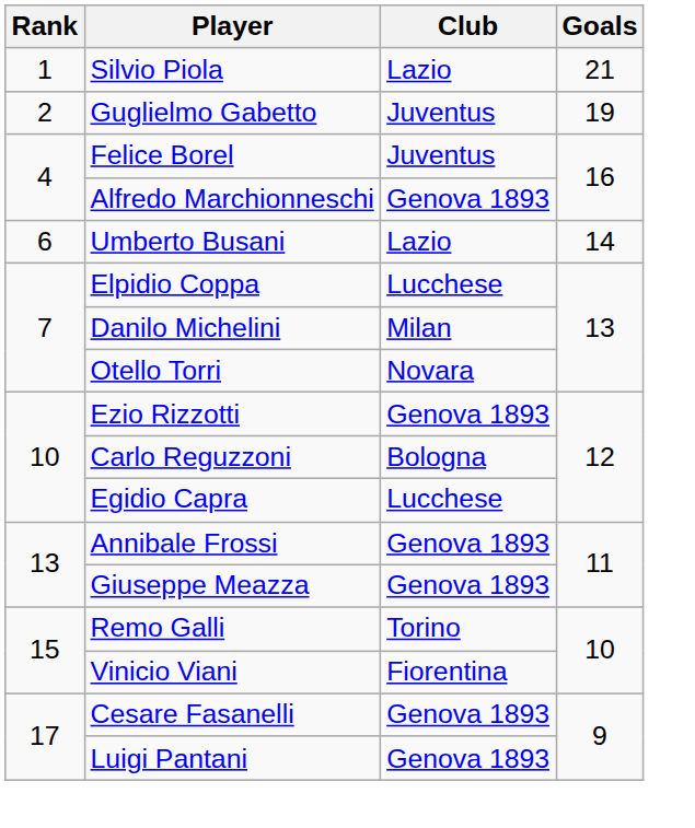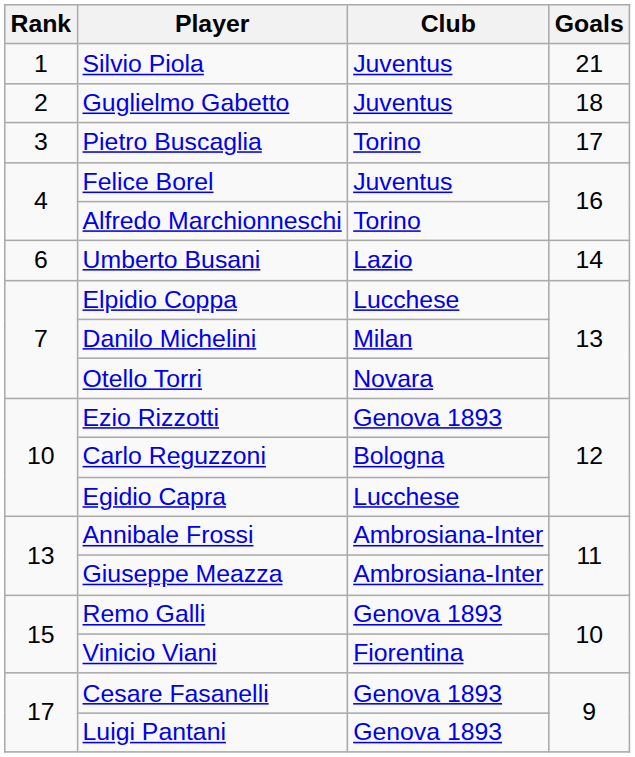 <table class="wikitable" style="text-align:center">
 <tr>
 <th>Rank</th>
 <th>Player</th>
 <th>Club</th>
 <th>Goals</th>
 </tr>
 <tr>
 <td>1</td>
 <td align="left"> <a href='#'>Silvio Piola</a></td>
-<td align="left"><a href='#'>Lazio</a></td>
+<td align="left"><a href='#'>Juventus</a></td>
 <td>21</td>
 </tr>
 <tr>
 <td>2</td>
 <td align="left"> <a href='#'>Guglielmo Gabetto</a></td>
 <td align="left"><a href='#'>Juventus</a></td>
-<td>19</td>
+<td>18</td>
+</tr>
+<tr>
+<td>3</td>
+<td align="left"> <a href='#'>Pietro Buscaglia</a></td>
+<td align="left"><a href='#'>Torino</a></td>
+<td>17</td>
 </tr>
 <tr>
 <td rowspan="2">4</td>
 <td align="left"> <a href='#'>Felice Borel</a></td>
 <td align="left"><a href='#'>Juventus</a></td>
 <td rowspan="2">16</td>
 </tr>
 <tr>
 <td align="left"> <a href='#'>Alfredo Marchionneschi</a></td>
-<td align="left"><a href='#'>Genova 1893</a></td>
+<td align="left"><a href='#'>Torino</a></td>
 </tr>
 <tr>
 <td>6</td>
 <td align="left"> <a href='#'>Umberto Busani</a></td>
 <td align="left"><a href='#'>Lazio</a></td>
 <td>14</td>
 </tr>
 <tr>
 <td rowspan="3">7</td>
 <td align="left"> <a href='#'>Elpidio Coppa</a></td>
 <td align="left"><a href='#'>Lucchese</a></td>
 <td rowspan="3">13</td>
 </tr>
 <tr>
 <td align="left"> <a href='#'>Danilo Michelini</a></td>
 <td align="left"><a href='#'>Milan</a></td>
 </tr>
 <tr>
 <td align="left"> <a href='#'>Otello Torri</a></td>
 <td align="left"><a href='#'>Novara</a></td>
 </tr>
 <tr>
 <td rowspan="3">10</td>
 <td align="left"> <a href='#'>Ezio Rizzotti</a></td>
 <td align="left"><a href='#'>Genova 1893</a></td>
 <td rowspan="3">12</td>
 </tr>
 <tr>
 <td align="left"> <a href='#'>Carlo Reguzzoni</a></td>
 <td align="left"><a href='#'>Bologna</a></td>
 </tr>
 <tr>
 <td align="left"> <a href='#'>Egidio Capra</a></td>
 <td align="left"><a href='#'>Lucchese</a></td>
 </tr>
 <tr>
 <td rowspan="2">13</td>
 <td align="left"> <a href='#'>Annibale Frossi</a></td>
-<td align="left"><a href='#'>Genova 1893</a></td>
+<td align="left"><a href='#'>Ambrosiana-Inter</a></td>
 <td rowspan="2">11</td>
 </tr>
 <tr>
 <td align="left"> <a href='#'>Giuseppe Meazza</a></td>
-<td align="left"><a href='#'>Genova 1893</a></td>
+<td align="left"><a href='#'>Ambrosiana-Inter</a></td>
 </tr>
 <tr>
 <td rowspan="2">15</td>
 <td align="left"> <a href='#'>Remo Galli</a></td>
-<td align="left"><a href='#'>Torino</a></td>
+<td align="left"><a href='#'>Genova 1893</a></td>
 <td rowspan="2">10</td>
 </tr>
 <tr>
 <td align="left"> <a href='#'>Vinicio Viani</a></td>
 <td align="left"><a href='#'>Fiorentina</a></td>
 </tr>
 <tr>
 <td rowspan="2">17</td>
 <td align="left"> <a href='#'>Cesare Fasanelli</a></td>
 <td align="left"><a href='#'>Genova 1893</a></td>
 <td rowspan="2">9</td>
 </tr>
 <tr>
 <td align="left"> <a href='#'>Luigi Pantani</a></td>
 <td align="left"><a href='#'>Genova 1893</a></td>
 </tr>
 </table>
